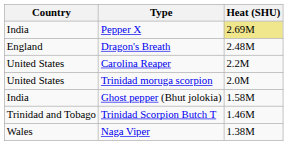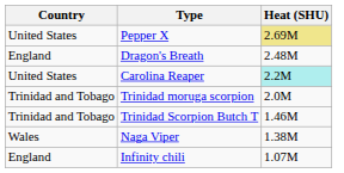 <table class="wikitable sortable">
 <tr>
 <th>Country</th>
 <th>Type</th>
 <th>Heat (SHU)</th>
 </tr>
 <tr>
-<td>India</td>
+<td>United States</td>
 <td><a href='#'>Pepper X</a></td>
 <td style="background: khaki;">2.69M</td>
 </tr>
 <tr>
 <td>England</td>
 <td><a href='#'>Dragon's Breath</a></td>
 <td>2.48M</td>
 </tr>
 <tr>
 <td>United States</td>
 <td><a href='#'>Carolina Reaper</a></td>
-<td>2.2M</td>
+<td style="background: paleturquoise;">2.2M</td>
 </tr>
 <tr>
-<td>United States</td>
+<td>Trinidad and Tobago</td>
 <td><a href='#'>Trinidad moruga scorpion</a></td>
 <td>2.0M</td>
-</tr>
-<tr>
-<td>India</td>
-<td><a href='#'>Ghost pepper</a> (Bhut jolokia)</td>
-<td>1.58M</td>
 </tr>
 <tr>
 <td>Trinidad and Tobago</td>
 <td><a href='#'>Trinidad Scorpion Butch T</a></td>
 <td>1.46M</td>
 </tr>
 <tr>
 <td>Wales</td>
 <td><a href='#'>Naga Viper</a></td>
 <td>1.38M</td>
 </tr>
+<tr>
+<td>England</td>
+<td><a href='#'>Infinity chili</a></td>
+<td>1.07M</td>
+</tr>
 </table>
